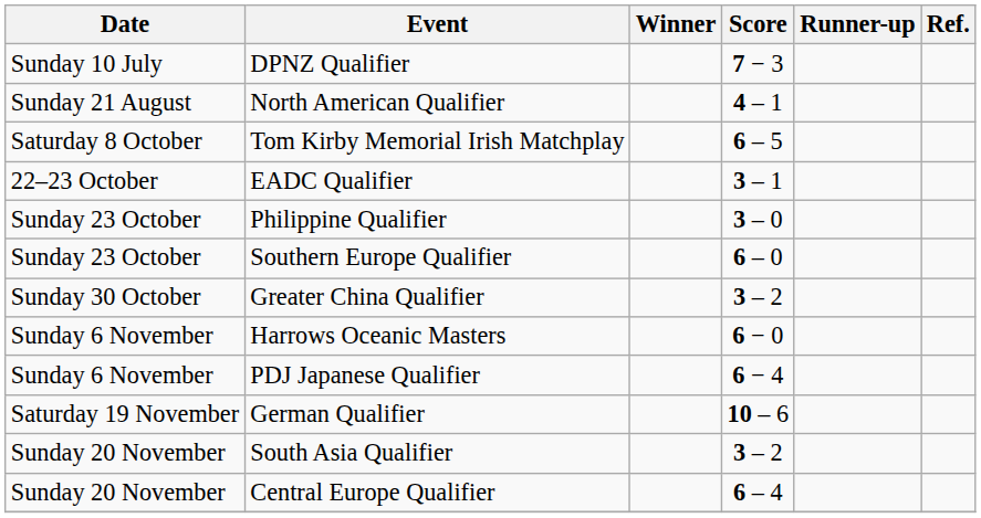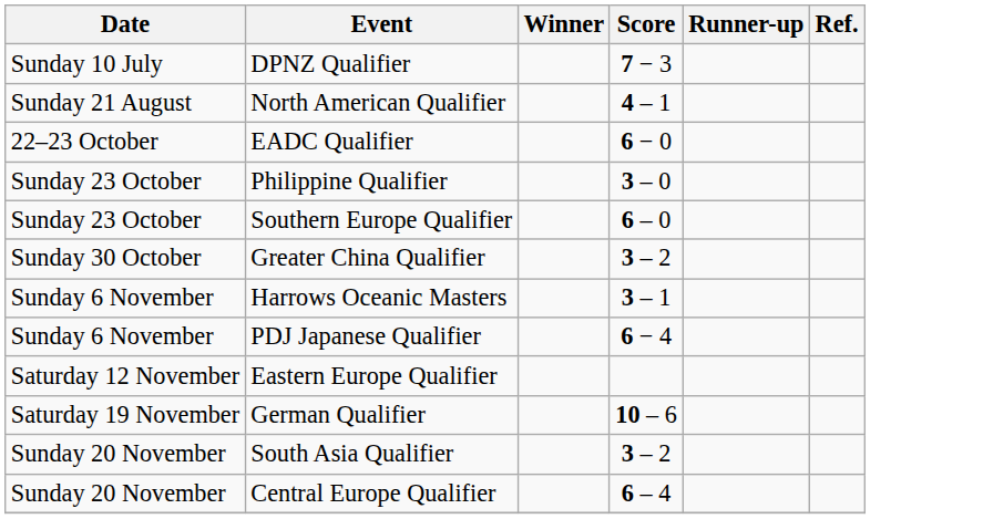 <table class="wikitable">
 <tr>
 <th>Date</th>
 <th>Event</th>
 <th>Winner</th>
 <th>Score</th>
 <th>Runner-up</th>
 <th>Ref.</th>
 </tr>
 <tr>
 <td style="text-align:left">Sunday 10 July</td>
 <td>DPNZ Qualifier</td>
 <td style="text-align:right"></td>
 <td style="text-align:center"><strong>7</strong> − 3</td>
 <td></td>
 <td style="text-align:center"></td>
 </tr>
 <tr>
 <td>Sunday 21 August</td>
 <td>North American Qualifier</td>
 <td style="text-align:right"></td>
 <td style="text-align:center"><strong>4</strong> – 1</td>
 <td></td>
 <td style="text-align:center"></td>
 </tr>
 <tr>
-<td>Saturday 8 October</td>
-<td>Tom Kirby Memorial Irish Matchplay</td>
-<td style="text-align:right"></td>
-<td style="text-align:center"><strong>6</strong> – 5</td>
-<td></td>
-<td style="text-align:center"></td>
-</tr>
-<tr>
 <td>22–23 October</td>
 <td>EADC Qualifier</td>
 <td style="text-align:right"></td>
-<td style="text-align:center"><strong>3</strong> – 1</td>
+<td style="text-align:center"><strong>6</strong> − 0</td>
 <td></td>
 <td style="text-align:center"></td>
 </tr>
 <tr>
 <td>Sunday 23 October</td>
 <td>Philippine Qualifier</td>
 <td style="text-align:right"></td>
 <td style="text-align:center"><strong>3</strong> – 0</td>
 <td></td>
 <td style="text-align:center"></td>
 </tr>
 <tr>
 <td>Sunday 23 October</td>
 <td>Southern Europe Qualifier</td>
 <td style="text-align:right"></td>
 <td style="text-align:center"><strong>6</strong> – 0</td>
 <td></td>
 <td style="text-align:center"></td>
 </tr>
 <tr>
 <td>Sunday 30 October</td>
 <td>Greater China Qualifier</td>
 <td style="text-align:right"></td>
 <td style="text-align:center"><strong>3</strong> – 2</td>
 <td></td>
 <td style="text-align:center"></td>
 </tr>
 <tr>
 <td>Sunday 6 November</td>
 <td>Harrows Oceanic Masters</td>
 <td style="text-align:right"></td>
-<td style="text-align:center"><strong>6</strong> − 0</td>
+<td style="text-align:center"><strong>3</strong> – 1</td>
 <td></td>
 <td style="text-align:center"></td>
 </tr>
 <tr>
 <td>Sunday 6 November</td>
 <td>PDJ Japanese Qualifier</td>
 <td style="text-align:right"></td>
 <td style="text-align:center"><strong>6</strong> − 4</td>
+<td></td>
+<td style="text-align:center"></td>
+</tr>
+<tr>
+<td>Saturday 12 November</td>
+<td>Eastern Europe Qualifier</td>
+<td align=></td>
+<td style="text-align:center"></td>
 <td></td>
 <td style="text-align:center"></td>
 </tr>
 <tr>
 <td>Saturday 19 November</td>
 <td>German Qualifier</td>
 <td style="text-align:right"></td>
 <td style="text-align:center"><strong>10</strong> – 6</td>
 <td></td>
 <td style="text-align:center"></td>
 </tr>
 <tr>
 <td>Sunday 20 November</td>
 <td>South Asia Qualifier</td>
 <td style="text-align:right"></td>
 <td style="text-align:center"><strong>3</strong> – 2</td>
 <td></td>
 <td style="text-align:center"></td>
 </tr>
 <tr>
 <td>Sunday 20 November</td>
 <td>Central Europe Qualifier</td>
 <td style="text-align:right"></td>
 <td style="text-align:center"><strong>6</strong> – 4</td>
 <td></td>
 <td style="text-align:center"></td>
 </tr>
 <tr>
 </tr>
 </table>
